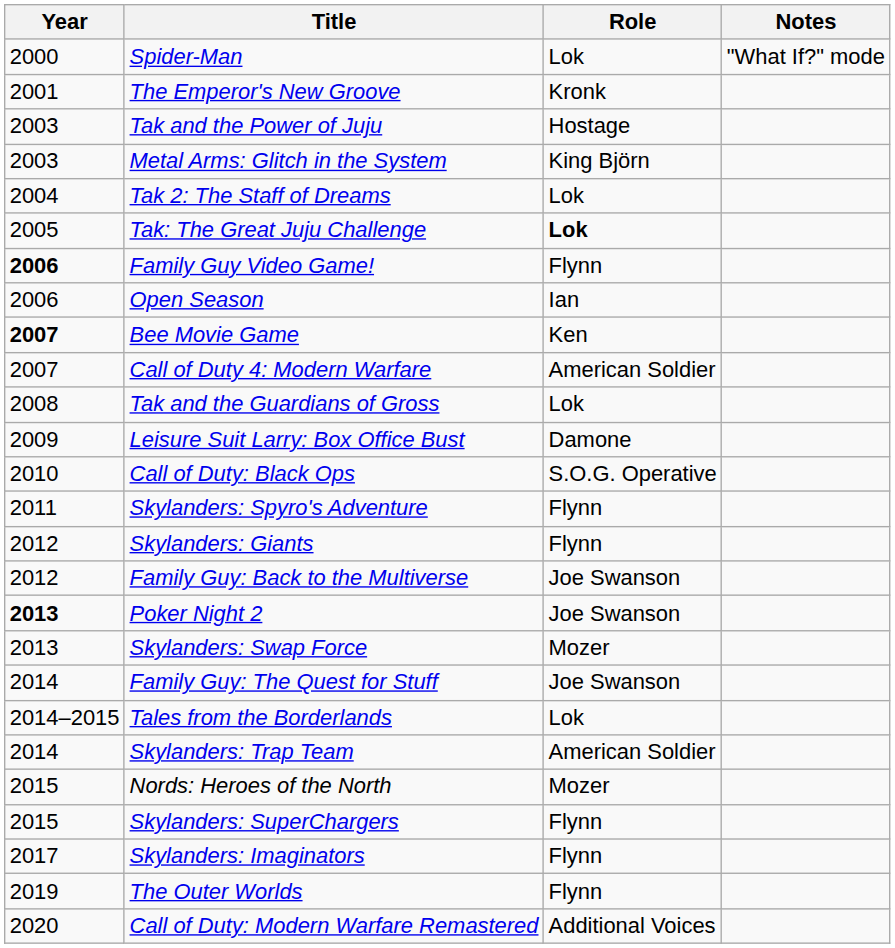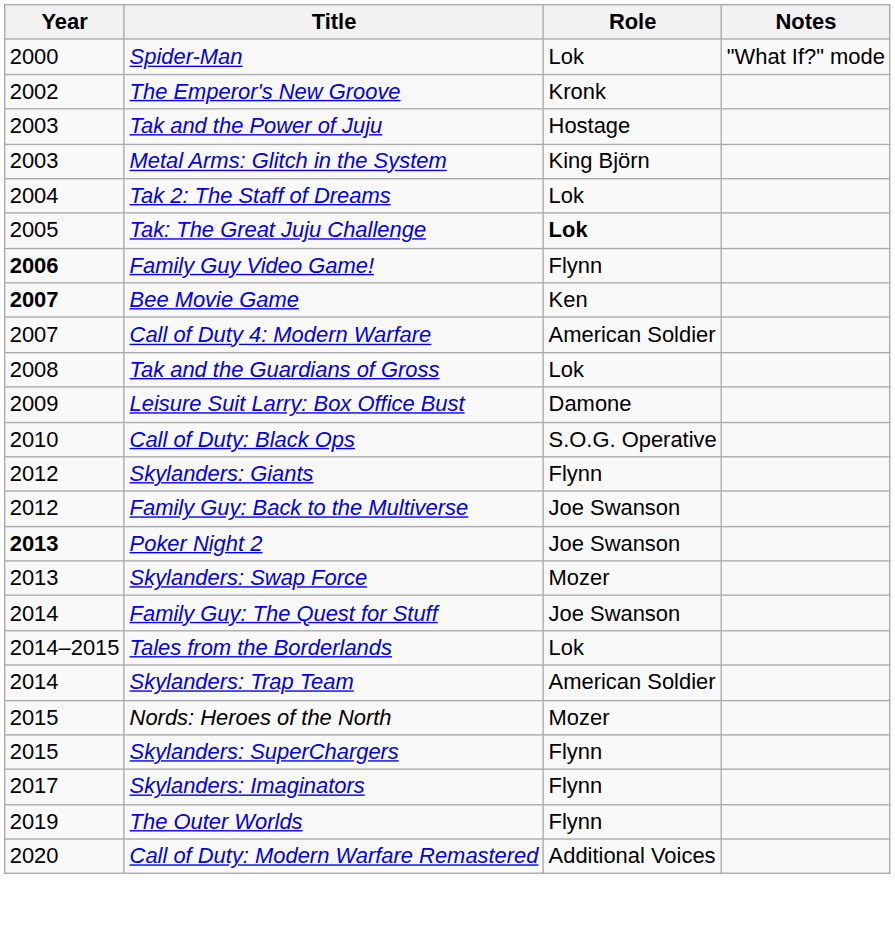 <table class="wikitable sortable">
 <tr>
 <th>Year</th>
 <th>Title</th>
 <th>Role</th>
 <th>Notes</th>
 </tr>
 <tr>
 <td>2000</td>
 <td><em><a href='#'>Spider-Man</a></em></td>
 <td>Lok</td>
 <td>"What If?" mode</td>
 </tr>
 <tr>
-<td>2001</td>
+<td>2002</td>
 <td><em><a href='#'>The Emperor's New Groove</a></em></td>
 <td>Kronk</td>
 <td></td>
 </tr>
 <tr>
 <td>2003</td>
 <td><em><a href='#'>Tak and the Power of Juju</a></em></td>
 <td>Hostage</td>
 <td></td>
 </tr>
 <tr>
 <td>2003</td>
 <td><em><a href='#'>Metal Arms: Glitch in the System</a></em></td>
 <td>King Björn</td>
 <td></td>
 </tr>
 <tr>
 <td>2004</td>
 <td><em><a href='#'>Tak 2: The Staff of Dreams</a></em></td>
 <td>Lok</td>
 <td></td>
 </tr>
 <tr>
 <td>2005</td>
 <td><em><a href='#'>Tak: The Great Juju Challenge</a></em></td>
 <td><strong>Lok</strong></td>
 <td></td>
 </tr>
 <tr>
 <td><strong>2006</strong></td>
 <td><em><a href='#'>Family Guy Video Game!</a></em></td>
 <td>Flynn</td>
 <td></td>
 </tr>
 <tr>
-<td>2006</td>
-<td><em><a href='#'>Open Season</a></em></td>
-<td>Ian</td>
-<td></td>
-</tr>
-<tr>
 <td><strong>2007</strong></td>
 <td><em><a href='#'>Bee Movie Game</a></em></td>
 <td>Ken</td>
 <td></td>
 </tr>
 <tr>
 <td>2007</td>
 <td><em><a href='#'>Call of Duty 4: Modern Warfare</a></em></td>
 <td>American Soldier</td>
 <td></td>
 </tr>
 <tr>
 <td>2008</td>
 <td><em><a href='#'>Tak and the Guardians of Gross</a></em></td>
 <td>Lok</td>
 <td></td>
 </tr>
 <tr>
 <td>2009</td>
 <td><em><a href='#'>Leisure Suit Larry: Box Office Bust</a></em></td>
 <td>Damone</td>
 <td></td>
 </tr>
 <tr>
 <td>2010</td>
 <td><em><a href='#'>Call of Duty: Black Ops</a></em></td>
 <td>S.O.G. Operative</td>
-<td></td>
-</tr>
-<tr>
-<td>2011</td>
-<td><em><a href='#'>Skylanders: Spyro's Adventure</a></em></td>
-<td>Flynn</td>
 <td></td>
 </tr>
 <tr>
 <td>2012</td>
 <td><em><a href='#'>Skylanders: Giants</a></em></td>
 <td>Flynn</td>
 <td></td>
 </tr>
 <tr>
 <td>2012</td>
 <td><em><a href='#'>Family Guy: Back to the Multiverse</a></em></td>
 <td>Joe Swanson</td>
 <td></td>
 </tr>
 <tr>
 <td><strong>2013</strong></td>
 <td><em><a href='#'>Poker Night 2</a></em></td>
 <td>Joe Swanson</td>
 <td></td>
 </tr>
 <tr>
 <td>2013</td>
 <td><em><a href='#'>Skylanders: Swap Force</a></em></td>
 <td>Mozer</td>
 <td></td>
 </tr>
 <tr>
 <td>2014</td>
 <td><em><a href='#'>Family Guy: The Quest for Stuff</a></em></td>
 <td>Joe Swanson</td>
 <td></td>
 </tr>
 <tr>
 <td>2014–2015</td>
 <td><em><a href='#'>Tales from the Borderlands</a></em></td>
 <td>Lok</td>
 <td></td>
 </tr>
 <tr>
 <td>2014</td>
 <td><em><a href='#'>Skylanders: Trap Team</a></em></td>
 <td>American Soldier</td>
 <td></td>
 </tr>
 <tr>
 <td>2015</td>
 <td><em>Nords: Heroes of the North</em></td>
 <td>Mozer</td>
 <td></td>
 </tr>
 <tr>
 <td>2015</td>
 <td><em><a href='#'>Skylanders: SuperChargers</a></em></td>
 <td>Flynn</td>
 <td></td>
 </tr>
 <tr>
 <td>2017</td>
 <td><em><a href='#'>Skylanders: Imaginators</a></em></td>
 <td>Flynn</td>
 <td></td>
 </tr>
 <tr>
 <td>2019</td>
 <td><em><a href='#'>The Outer Worlds</a></em></td>
 <td>Flynn</td>
 <td></td>
 </tr>
 <tr>
 <td>2020</td>
 <td><em><a href='#'>Call of Duty: Modern Warfare Remastered</a></em></td>
 <td>Additional Voices</td>
 <td></td>
 </tr>
 </table>
